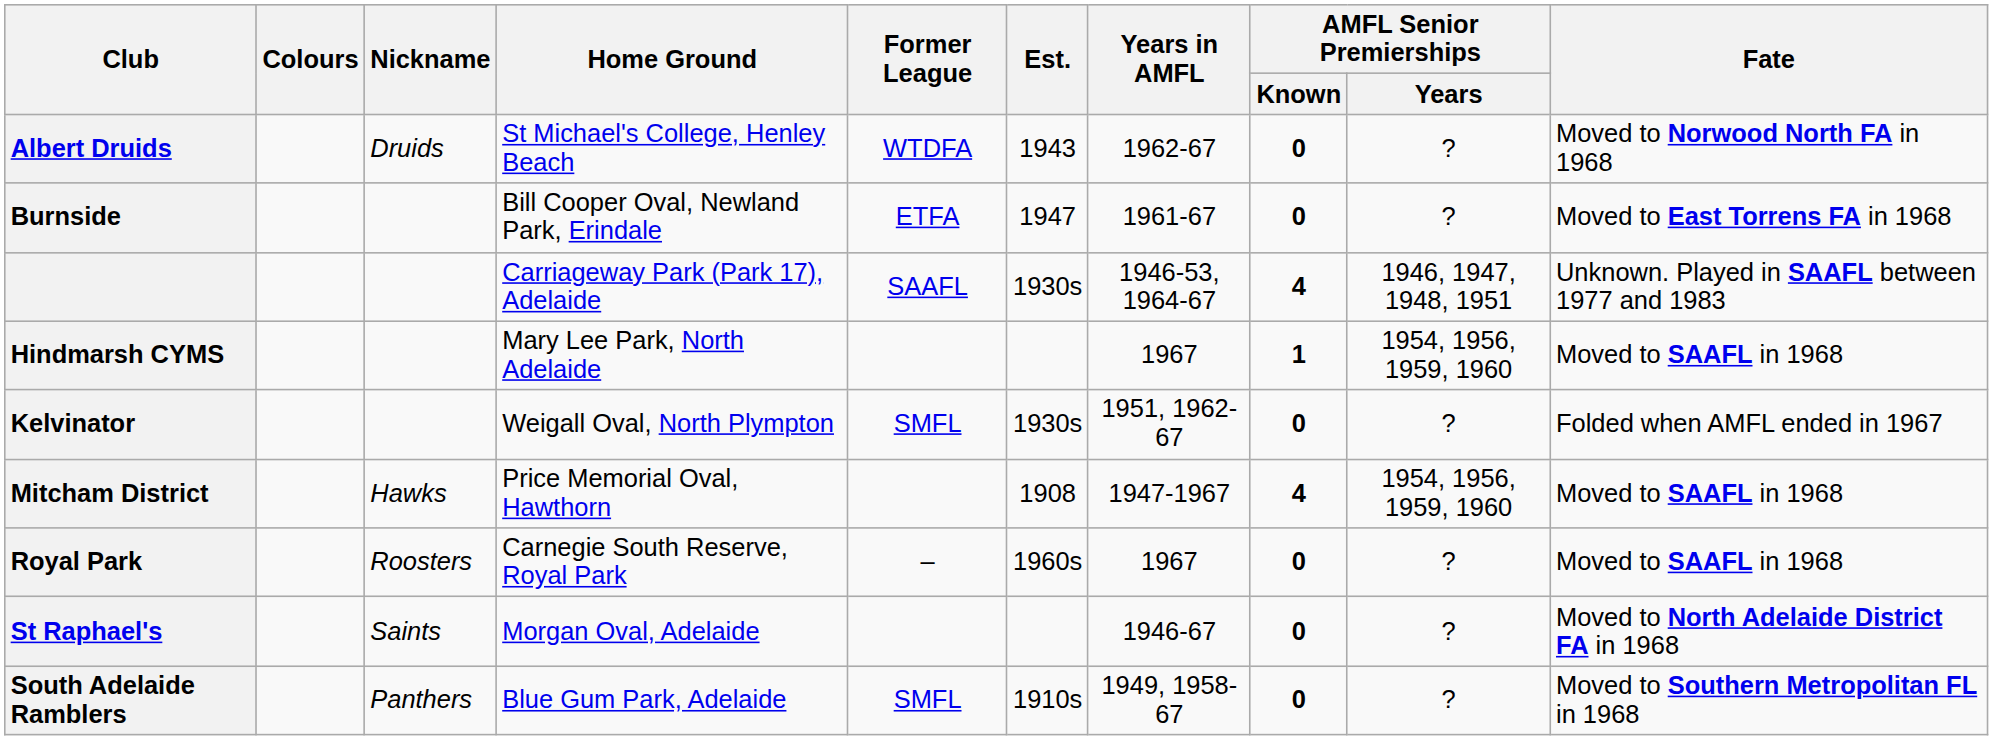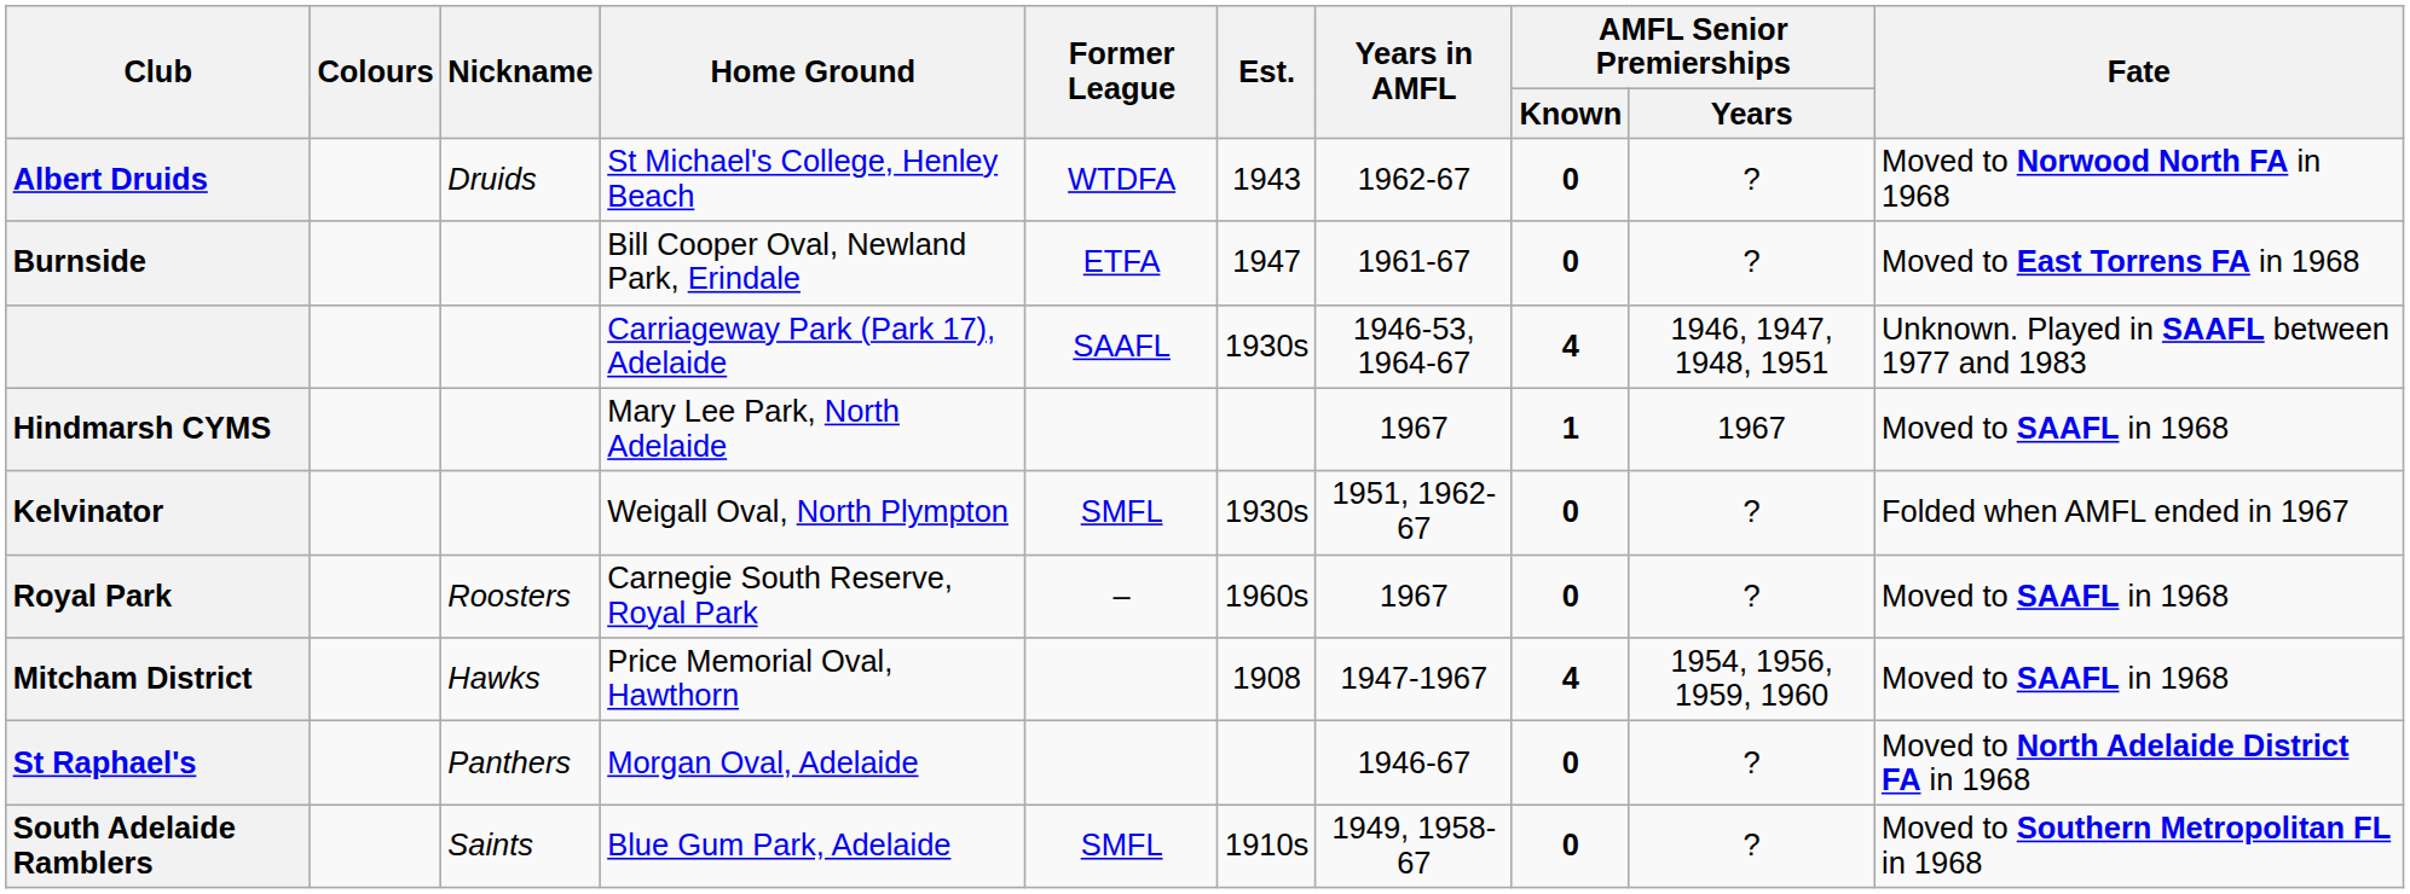 <table class="wikitable sortable" style="text-align:center;">
 <tr>
 <th rowspan="2">Club</th>
 <th rowspan="2">Colours</th>
 <th rowspan="2">Nickname</th>
 <th rowspan="2">Home Ground</th>
 <th rowspan="2">Former League</th>
 <th rowspan="2">Est.</th>
 <th rowspan="2">Years in AMFL</th>
 <th colspan="2">AMFL Senior Premierships</th>
 <th rowspan="2">Fate</th>
 </tr>
 <tr>
 <th>Known</th>
 <th>Years</th>
 </tr>
 <tr>
 <th style="text-align:left"><a href='#'>Albert Druids</a></th>
 <td></td>
 <td align="left"><em>Druids</em></td>
 <td align="left"><a href='#'>St Michael's College, Henley Beach</a></td>
 <td><a href='#'>WTDFA</a></td>
 <td>1943</td>
 <td>1962-67</td>
 <td><strong>0</strong></td>
 <td>?</td>
 <td align="left">Moved to <strong><a href='#'>Norwood North FA</a></strong> in 1968</td>
 </tr>
 <tr>
 <th style="text-align:left">Burnside</th>
 <td></td>
 <td align="left"></td>
 <td align="left">Bill Cooper Oval, Newland Park, <a href='#'>Erindale</a></td>
 <td><a href='#'>ETFA</a></td>
 <td>1947</td>
 <td>1961-67</td>
 <td><strong>0</strong></td>
 <td>?</td>
 <td align="left">Moved to <a href='#'><strong>East Torrens FA</strong></a> in 1968</td>
 </tr>
 <tr>
 <th style="text-align:left"></th>
 <td></td>
 <td align="left"></td>
 <td align="left"><a href='#'>Carriageway Park (Park 17), Adelaide</a></td>
 <td><a href='#'>SAAFL</a></td>
 <td>1930s</td>
 <td>1946-53, 1964-67</td>
 <td><strong>4</strong></td>
 <td>1946, 1947, 1948, 1951</td>
 <td align="left">Unknown. Played in <strong><a href='#'>SAAFL</a></strong> between 1977 and 1983</td>
 </tr>
 <tr>
 <th style="text-align:left">Hindmarsh CYMS</th>
 <td></td>
 <td></td>
 <td align="left">Mary Lee Park, <a href='#'>North Adelaide</a></td>
 <td></td>
 <td></td>
 <td>1967 </td>
 <td><strong>1</strong></td>
-<td>1954, 1956, 1959, 1960</td>
+<td>1967</td>
 <td align="left">Moved to <a href='#'><strong>SAAFL</strong></a> in 1968</td>
 </tr>
 <tr>
 <th style="text-align:left">Kelvinator</th>
 <td></td>
 <td align="left"></td>
 <td align="left">Weigall Oval, <a href='#'>North Plympton</a></td>
 <td><a href='#'>SMFL</a></td>
 <td>1930s</td>
 <td>1951, 1962-67</td>
 <td><strong>0</strong></td>
 <td>?</td>
 <td align="left">Folded when AMFL ended in 1967</td>
 </tr>
 <tr>
+<th style="text-align:left">Royal Park</th>
+<td></td>
+<td align="left"><em>Roosters</em></td>
+<td align="left">Carnegie South Reserve, <a href='#'>Royal Park</a></td>
+<td>–</td>
+<td>1960s</td>
+<td>1967</td>
+<td><strong>0</strong></td>
+<td>?</td>
+<td align="left">Moved to <a href='#'><strong>SAAFL</strong></a> in 1968</td>
+</tr>
+<tr>
 <th style="text-align:left">Mitcham District</th>
 <td></td>
 <td align="left"><em>Hawks</em></td>
 <td align="left">Price Memorial Oval, <a href='#'>Hawthorn</a></td>
 <td></td>
 <td>1908</td>
 <td>1947-1967 </td>
 <td><strong>4</strong></td>
 <td>1954, 1956, 1959, 1960</td>
 <td align="left">Moved to <a href='#'><strong>SAAFL</strong></a> in 1968</td>
 </tr>
 <tr>
-<th style="text-align:left">Royal Park</th>
-<td></td>
-<td align="left"><em>Roosters</em></td>
-<td align="left">Carnegie South Reserve, <a href='#'>Royal Park</a></td>
-<td>–</td>
-<td>1960s</td>
-<td>1967</td>
-<td><strong>0</strong></td>
-<td>?</td>
-<td align="left">Moved to <a href='#'><strong>SAAFL</strong></a> in 1968</td>
-</tr>
-<tr>
 <th style="text-align:left"><a href='#'>St Raphael's</a></th>
 <td></td>
-<td align="left"><em>Saints</em></td>
+<td align="left"><em>Panthers</em></td>
 <td align="left"><a href='#'>Morgan Oval, Adelaide</a></td>
 <td></td>
 <td></td>
 <td>1946-67</td>
 <td><strong>0</strong></td>
 <td>?</td>
 <td align="left">Moved to <strong><a href='#'>North Adelaide District FA</a></strong> in 1968</td>
 </tr>
 <tr>
 <th style="text-align:left">South Adelaide Ramblers</th>
 <td></td>
-<td align="left"><em>Panthers</em></td>
+<td align="left"><em>Saints</em></td>
 <td align="left"><a href='#'>Blue Gum Park, Adelaide</a></td>
 <td><a href='#'>SMFL</a></td>
 <td>1910s</td>
 <td>1949, 1958-67</td>
 <td><strong>0</strong></td>
 <td>?</td>
 <td align="left">Moved to <strong><a href='#'>Southern Metropolitan FL</a></strong> in 1968</td>
 </tr>
 </table>
